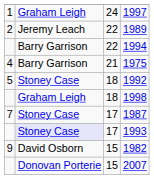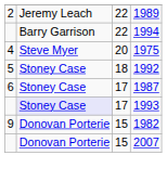 <table class="wikitable">
 <tr>
-</tr>
-<tr>
-<td>1</td>
-<td><a href='#'>Graham Leigh</a></td>
-<td>24</td>
-<td><a href='#'>1997</a></td>
 </tr>
 <tr>
 <td>2</td>
 <td>Jeremy Leach</td>
 <td>22</td>
 <td><a href='#'>1989</a></td>
 </tr>
 <tr>
 <td></td>
 <td>Barry Garrison</td>
 <td>22</td>
 <td><a href='#'>1994</a></td>
 </tr>
 <tr>
 <td>4</td>
-<td>Barry Garrison</td>
-<td>21</td>
+<td><a href='#'>Steve Myer</a></td>
+<td>20</td>
 <td><a href='#'>1975</a></td>
 </tr>
 <tr>
 <td>5</td>
 <td><a href='#'>Stoney Case</a></td>
 <td>18</td>
 <td><a href='#'>1992</a></td>
 </tr>
 <tr>
-<td></td>
-<td><a href='#'>Graham Leigh</a></td>
-<td>18</td>
-<td><a href='#'>1998</a></td>
-</tr>
-<tr>
-<td>7</td>
+<td>6</td>
 <td><a href='#'>Stoney Case</a></td>
 <td>17</td>
 <td><a href='#'>1987</a></td>
 </tr>
 <tr>
 <td></td>
 <td style="background: lavender;"><a href='#'>Stoney Case</a></td>
 <td>17</td>
 <td><a href='#'>1993</a></td>
 </tr>
 <tr>
 <td>9</td>
-<td>David Osborn</td>
+<td><a href='#'>Donovan Porterie</a></td>
 <td>15</td>
 <td><a href='#'>1982</a></td>
 </tr>
 <tr>
 <td></td>
 <td><a href='#'>Donovan Porterie</a></td>
 <td>15</td>
 <td><a href='#'>2007</a></td>
 </tr>
 </table>
